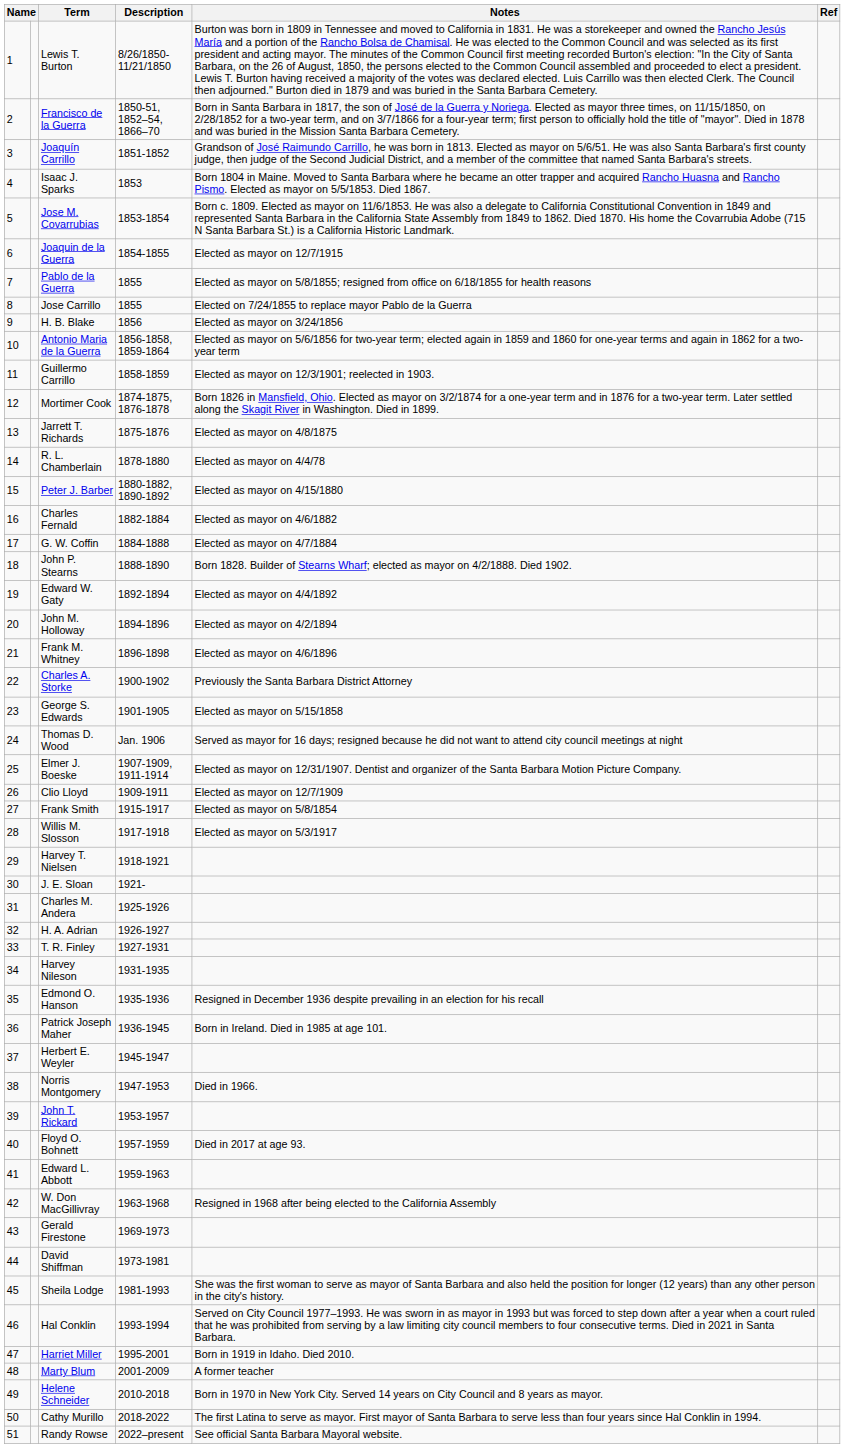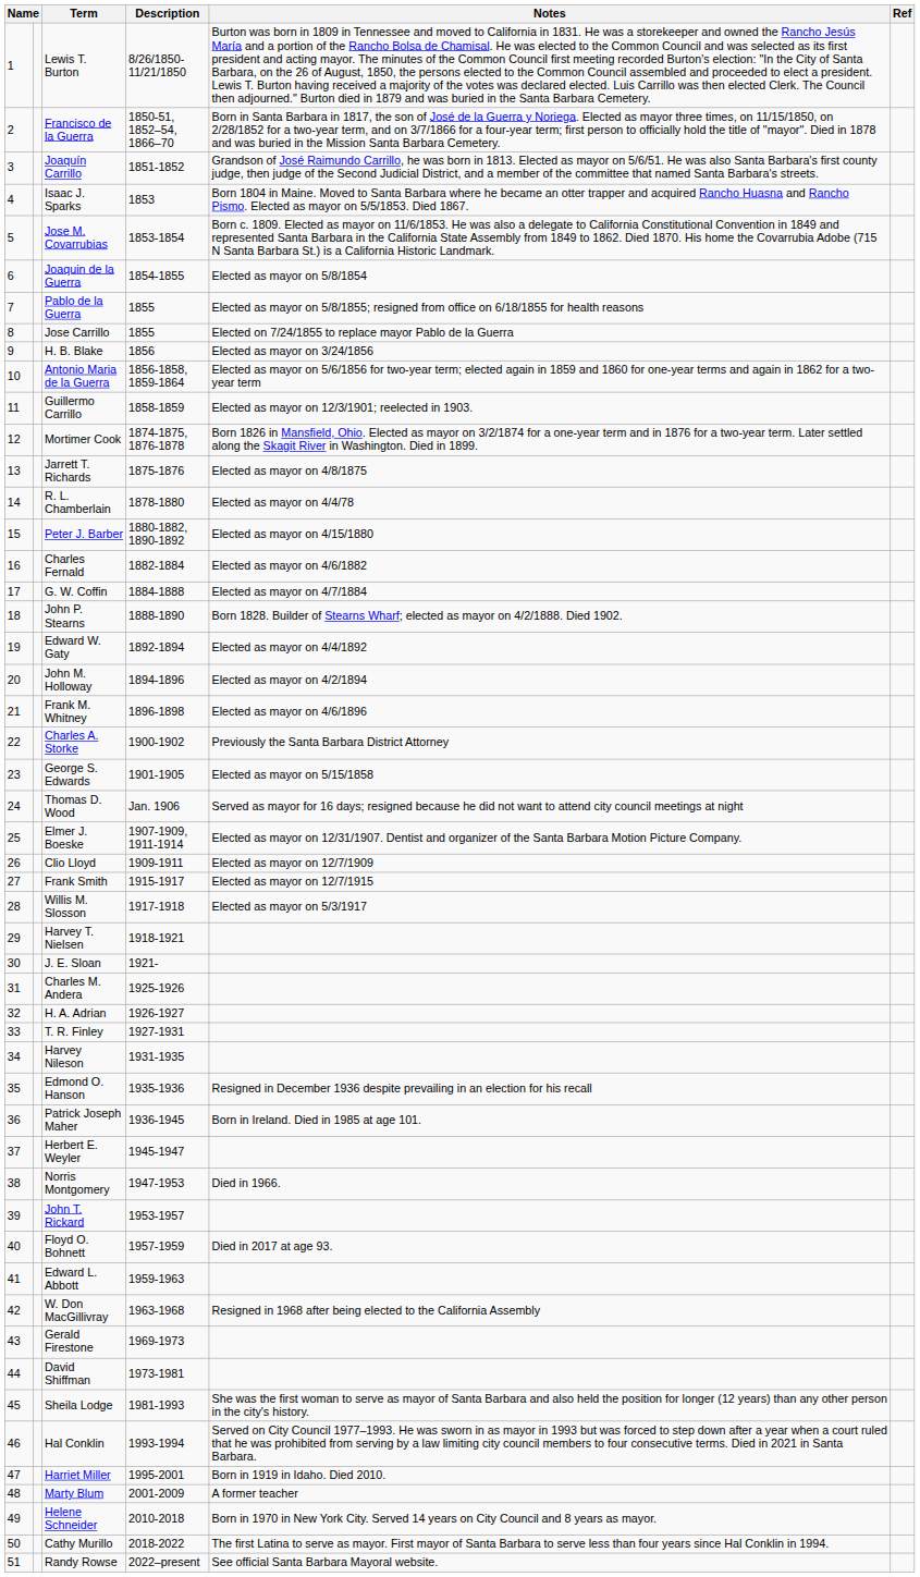 <table class="wikitable">
 <tr>
 <th colspan="2">Name</th>
 <th>Term</th>
 <th>Description</th>
 <th>Notes</th>
 <th>Ref</th>
 </tr>
 <tr>
 <td>1</td>
 <td></td>
 <td>Lewis T. Burton</td>
 <td>8/26/1850-11/21/1850</td>
 <td>Burton was born in 1809 in Tennessee and moved to California in 1831. He was a storekeeper and owned the <a href='#'>Rancho Jesús María</a> and a portion of the <a href='#'>Rancho Bolsa de Chamisal</a>. He was elected to the Common Council and was selected as its first president and acting mayor. The minutes of the Common Council first meeting recorded Burton's election: "In the City of Santa Barbara, on the 26 of August, 1850, the persons elected to the Common Council assembled and proceeded to elect a president.  Lewis T. Burton having received a majority of the votes was declared elected. Luis Carrillo was then elected Clerk. The Council then adjourned." Burton died in 1879 and was buried in the Santa Barbara Cemetery.</td>
 <td></td>
 </tr>
 <tr>
 <td>2</td>
 <td></td>
 <td><a href='#'>Francisco de la Guerra</a></td>
 <td>1850-51, 1852–54, 1866–70</td>
 <td>Born in Santa Barbara in 1817, the son of <a href='#'>José de la Guerra y Noriega</a>. Elected as mayor three times, on 11/15/1850, on 2/28/1852 for a two-year term, and on 3/7/1866 for a four-year term; first person to officially hold the title of "mayor". Died in 1878 and was buried in the Mission Santa Barbara Cemetery.</td>
 <td></td>
 </tr>
 <tr>
 <td>3</td>
 <td></td>
 <td><a href='#'>Joaquín Carrillo</a></td>
 <td>1851-1852</td>
 <td>Grandson of <a href='#'>José Raimundo Carrillo</a>, he was born in 1813. Elected as mayor on 5/6/51. He was also Santa Barbara's first county judge, then judge of the Second Judicial District, and a member of the committee that named Santa Barbara's streets.</td>
 <td></td>
 </tr>
 <tr>
 <td>4</td>
 <td></td>
 <td>Isaac J. Sparks</td>
 <td>1853</td>
 <td>Born 1804 in Maine. Moved to Santa Barbara where he became an otter trapper and acquired <a href='#'>Rancho Huasna</a> and <a href='#'>Rancho Pismo</a>. Elected as mayor on 5/5/1853. Died 1867.</td>
 <td></td>
 </tr>
 <tr>
 <td>5</td>
 <td></td>
 <td><a href='#'>Jose M. Covarrubias</a></td>
 <td>1853-1854</td>
 <td>Born c. 1809. Elected as mayor on 11/6/1853. He was also a delegate to California Constitutional Convention in 1849 and represented Santa Barbara in the California State Assembly from 1849 to 1862. Died 1870. His home the Covarrubia Adobe (715 N Santa Barbara St.) is a California Historic Landmark.</td>
 <td></td>
 </tr>
 <tr>
 <td>6</td>
 <td></td>
 <td><a href='#'>Joaquin de la Guerra</a></td>
 <td>1854-1855</td>
-<td>Elected as mayor on 12/7/1915</td>
+<td>Elected as mayor on 5/8/1854</td>
 <td></td>
 </tr>
 <tr>
 <td>7</td>
 <td></td>
 <td><a href='#'>Pablo de la Guerra</a></td>
 <td>1855</td>
 <td>Elected as mayor on 5/8/1855; resigned from office on 6/18/1855 for health reasons</td>
 <td></td>
 </tr>
 <tr>
 <td>8</td>
 <td></td>
 <td>Jose Carrillo</td>
 <td>1855</td>
 <td>Elected on 7/24/1855 to replace mayor Pablo de la Guerra</td>
 <td></td>
 </tr>
 <tr>
 <td>9</td>
 <td></td>
 <td>H. B. Blake</td>
 <td>1856</td>
 <td>Elected as mayor on 3/24/1856</td>
 <td></td>
 </tr>
 <tr>
 <td>10</td>
 <td></td>
 <td><a href='#'>Antonio Maria de la Guerra</a></td>
 <td>1856-1858, 1859-1864</td>
 <td>Elected as mayor on 5/6/1856 for two-year term; elected again in 1859 and 1860 for one-year terms and again in 1862 for a two-year term</td>
 <td></td>
 </tr>
 <tr>
 <td>11</td>
 <td></td>
 <td>Guillermo Carrillo</td>
 <td>1858-1859</td>
 <td>Elected as mayor on 12/3/1901; reelected in 1903.</td>
 <td></td>
 </tr>
 <tr>
 <td>12</td>
 <td></td>
 <td>Mortimer Cook</td>
 <td>1874-1875, 1876-1878</td>
 <td>Born 1826 in <a href='#'>Mansfield, Ohio</a>. Elected as mayor on 3/2/1874 for a one-year term and in 1876 for a two-year term. Later settled along the <a href='#'>Skagit River</a> in Washington. Died in 1899.</td>
 <td></td>
 </tr>
 <tr>
 <td>13</td>
 <td></td>
 <td>Jarrett T. Richards</td>
 <td>1875-1876</td>
 <td>Elected as mayor on 4/8/1875</td>
 <td></td>
 </tr>
 <tr>
 <td>14</td>
 <td></td>
 <td>R. L. Chamberlain</td>
 <td>1878-1880</td>
 <td>Elected as mayor on 4/4/78</td>
 <td></td>
 </tr>
 <tr>
 <td>15</td>
 <td></td>
 <td><a href='#'>Peter J. Barber</a></td>
 <td>1880-1882, 1890-1892</td>
 <td>Elected as mayor on 4/15/1880</td>
 <td></td>
 </tr>
 <tr>
 <td>16</td>
 <td></td>
 <td>Charles Fernald</td>
 <td>1882-1884</td>
 <td>Elected as mayor on 4/6/1882</td>
 <td></td>
 </tr>
 <tr>
 <td>17</td>
 <td></td>
 <td>G. W. Coffin</td>
 <td>1884-1888</td>
 <td>Elected as mayor on 4/7/1884</td>
 <td></td>
 </tr>
 <tr>
 <td>18</td>
 <td></td>
 <td>John P. Stearns</td>
 <td>1888-1890</td>
 <td>Born 1828. Builder of <a href='#'>Stearns Wharf</a>; elected as mayor on 4/2/1888. Died 1902.</td>
 <td></td>
 </tr>
 <tr>
 <td>19</td>
 <td></td>
 <td>Edward W. Gaty</td>
 <td>1892-1894</td>
 <td>Elected as mayor on 4/4/1892</td>
 <td></td>
 </tr>
 <tr>
 <td>20</td>
 <td></td>
 <td>John M. Holloway</td>
 <td>1894-1896</td>
 <td>Elected as mayor on 4/2/1894</td>
 <td></td>
 </tr>
 <tr>
 <td>21</td>
 <td></td>
 <td>Frank M. Whitney</td>
 <td>1896-1898</td>
 <td>Elected as mayor on 4/6/1896</td>
 <td></td>
 </tr>
 <tr>
 <td>22</td>
 <td></td>
 <td><a href='#'>Charles A. Storke</a></td>
 <td>1900-1902</td>
 <td>Previously the Santa Barbara District Attorney</td>
 <td></td>
 </tr>
 <tr>
 <td>23</td>
 <td></td>
 <td>George S. Edwards</td>
 <td>1901-1905</td>
 <td>Elected as mayor on 5/15/1858</td>
 <td></td>
 </tr>
 <tr>
 <td>24</td>
 <td></td>
 <td>Thomas D. Wood</td>
 <td>Jan. 1906</td>
 <td>Served as mayor for 16 days; resigned because he did not want to attend city council meetings at night</td>
 <td></td>
 </tr>
 <tr>
 <td>25</td>
 <td></td>
 <td>Elmer J. Boeske</td>
 <td>1907-1909, 1911-1914</td>
 <td>Elected as mayor on 12/31/1907. Dentist and organizer of the Santa Barbara Motion Picture Company.</td>
 <td></td>
 </tr>
 <tr>
 <td>26</td>
 <td></td>
 <td>Clio Lloyd</td>
 <td>1909-1911</td>
 <td>Elected as mayor on 12/7/1909</td>
 <td></td>
 </tr>
 <tr>
 <td>27</td>
 <td></td>
 <td>Frank Smith</td>
 <td>1915-1917</td>
-<td>Elected as mayor on 5/8/1854</td>
+<td>Elected as mayor on 12/7/1915</td>
 <td></td>
 </tr>
 <tr>
 <td>28</td>
 <td></td>
 <td>Willis M. Slosson</td>
 <td>1917-1918</td>
 <td>Elected as mayor on 5/3/1917</td>
 <td></td>
 </tr>
 <tr>
 <td>29</td>
 <td></td>
 <td>Harvey T. Nielsen</td>
 <td>1918-1921</td>
 <td></td>
 <td></td>
 </tr>
 <tr>
 <td>30</td>
 <td></td>
 <td>J. E. Sloan</td>
 <td>1921-</td>
 <td></td>
 <td></td>
 </tr>
 <tr>
 <td>31</td>
 <td></td>
 <td>Charles M. Andera</td>
 <td>1925-1926</td>
 <td></td>
 <td></td>
 </tr>
 <tr>
 <td>32</td>
 <td></td>
 <td>H. A. Adrian</td>
 <td>1926-1927</td>
 <td></td>
 <td></td>
 </tr>
 <tr>
 <td>33</td>
 <td></td>
 <td>T. R. Finley</td>
 <td>1927-1931</td>
 <td></td>
 <td></td>
 </tr>
 <tr>
 <td>34</td>
 <td></td>
 <td>Harvey Nileson</td>
 <td>1931-1935</td>
 <td></td>
 <td></td>
 </tr>
 <tr>
 <td>35</td>
 <td></td>
 <td>Edmond O. Hanson</td>
 <td>1935-1936</td>
 <td>Resigned in December 1936 despite prevailing in an election for his recall</td>
 <td></td>
 </tr>
 <tr>
 <td>36</td>
 <td></td>
 <td>Patrick Joseph Maher</td>
 <td>1936-1945</td>
 <td>Born in Ireland. Died in 1985 at age 101.</td>
 <td></td>
 </tr>
 <tr>
 <td>37</td>
 <td></td>
 <td>Herbert E. Weyler</td>
 <td>1945-1947</td>
 <td></td>
 <td></td>
 </tr>
 <tr>
 <td>38</td>
 <td></td>
 <td>Norris Montgomery</td>
 <td>1947-1953</td>
 <td>Died in 1966.</td>
 <td></td>
 </tr>
 <tr>
 <td>39</td>
 <td></td>
 <td><a href='#'>John T. Rickard</a></td>
 <td>1953-1957</td>
 <td></td>
 <td></td>
 </tr>
 <tr>
 <td>40</td>
 <td></td>
 <td>Floyd O. Bohnett</td>
 <td>1957-1959</td>
 <td>Died in 2017 at age 93.</td>
 <td></td>
 </tr>
 <tr>
 <td>41</td>
 <td></td>
 <td>Edward L. Abbott</td>
 <td>1959-1963</td>
 <td></td>
 <td></td>
 </tr>
 <tr>
 <td>42</td>
 <td></td>
 <td>W. Don MacGillivray</td>
 <td>1963-1968</td>
 <td>Resigned in 1968 after being elected to the California Assembly</td>
 <td></td>
 </tr>
 <tr>
 <td>43</td>
 <td></td>
 <td>Gerald Firestone</td>
 <td>1969-1973</td>
 <td></td>
 <td></td>
 </tr>
 <tr>
 <td>44</td>
 <td></td>
 <td>David Shiffman</td>
 <td>1973-1981</td>
 <td></td>
 <td></td>
 </tr>
 <tr>
 <td>45</td>
 <td></td>
 <td>Sheila Lodge</td>
 <td>1981-1993</td>
 <td>She was the first woman to serve as mayor of Santa Barbara and also held the position for longer (12 years) than any other person in the city's history.</td>
 <td></td>
 </tr>
 <tr>
 <td>46</td>
 <td></td>
 <td>Hal Conklin</td>
 <td>1993-1994</td>
 <td>Served on City Council 1977–1993. He was sworn in as mayor in 1993 but was forced to step down after a year when a court ruled that he was prohibited from serving by a law limiting city council members to four consecutive terms. Died in 2021 in Santa Barbara.</td>
 <td></td>
 </tr>
 <tr>
 <td>47</td>
 <td></td>
 <td><a href='#'>Harriet Miller</a></td>
 <td>1995-2001</td>
 <td>Born in 1919 in Idaho. Died 2010.</td>
 <td></td>
 </tr>
 <tr>
 <td>48</td>
 <td></td>
 <td><a href='#'>Marty Blum</a></td>
 <td>2001-2009</td>
 <td>A former teacher</td>
 <td></td>
 </tr>
 <tr>
 <td>49</td>
 <td></td>
 <td><a href='#'>Helene Schneider</a></td>
 <td>2010-2018</td>
 <td>Born in 1970 in New York City. Served 14 years on City Council and 8 years as mayor.</td>
 <td></td>
 </tr>
 <tr>
 <td>50</td>
 <td></td>
 <td>Cathy Murillo</td>
 <td>2018-2022</td>
 <td>The first Latina to serve as mayor. First mayor of Santa Barbara to serve less than four years since Hal Conklin in 1994.</td>
 <td></td>
 </tr>
 <tr>
 <td>51</td>
 <td></td>
 <td>Randy Rowse</td>
 <td>2022–present</td>
 <td>See official Santa Barbara Mayoral website.</td>
 <td></td>
 </tr>
 </table>
